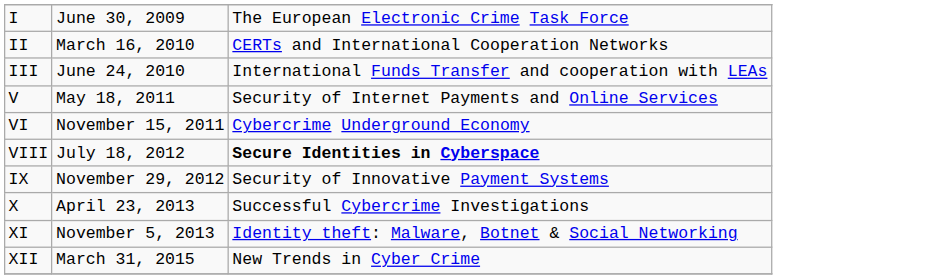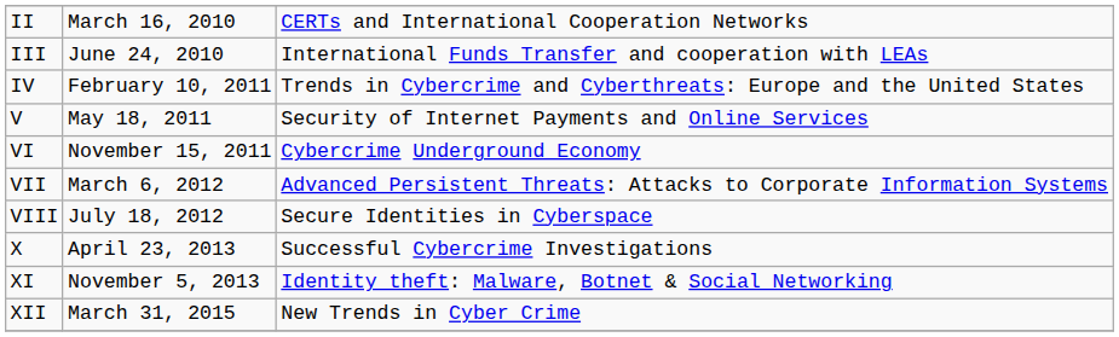 <table class="wikitable">
 <tr>
-</tr>
-<tr>
-<td>I</td>
-<td>June 30, 2009</td>
-<td>The European <a href='#'>Electronic Crime</a> <a href='#'>Task Force</a></td>
 </tr>
 <tr>
 <td>II</td>
 <td>March 16, 2010</td>
 <td><a href='#'>CERTs</a> and International Cooperation Networks</td>
 </tr>
 <tr>
 <td>III</td>
 <td>June 24, 2010</td>
 <td>International <a href='#'>Funds Transfer</a> and cooperation with <a href='#'>LEAs</a></td>
 </tr>
 <tr>
+<td>IV</td>
+<td>February 10, 2011</td>
+<td>Trends in <a href='#'>Cybercrime</a> and <a href='#'>Cyberthreats</a>: Europe and the United States</td>
+</tr>
+<tr>
 <td>V</td>
 <td>May 18, 2011</td>
 <td>Security of Internet Payments and <a href='#'>Online Services</a></td>
 </tr>
 <tr>
 <td>VI</td>
 <td>November 15, 2011</td>
 <td><a href='#'>Cybercrime</a> <a href='#'>Underground Economy</a></td>
 </tr>
 <tr>
+<td>VII</td>
+<td>March 6, 2012</td>
+<td><a href='#'>Advanced Persistent Threats</a>: Attacks to Corporate <a href='#'>Information Systems</a></td>
+</tr>
+<tr>
 <td>VIII</td>
 <td>July 18, 2012</td>
-<td><strong>Secure Identities in <a href='#'>Cyberspace</a></strong></td>
-</tr>
-<tr>
-<td>IX</td>
-<td>November 29, 2012</td>
-<td>Security of Innovative <a href='#'>Payment Systems</a></td>
+<td>Secure Identities in <a href='#'>Cyberspace</a></td>
 </tr>
 <tr>
 <td>X</td>
 <td>April 23, 2013</td>
 <td>Successful <a href='#'>Cybercrime</a> Investigations</td>
 </tr>
 <tr>
 <td>XI</td>
 <td>November 5, 2013</td>
 <td><a href='#'>Identity theft</a>: <a href='#'>Malware</a>, <a href='#'>Botnet</a> & <a href='#'>Social Networking</a></td>
 </tr>
 <tr>
 <td>XII</td>
 <td>March 31, 2015</td>
 <td>New Trends in <a href='#'>Cyber Crime</a></td>
 </tr>
 <tr>
 </tr>
 </table>
